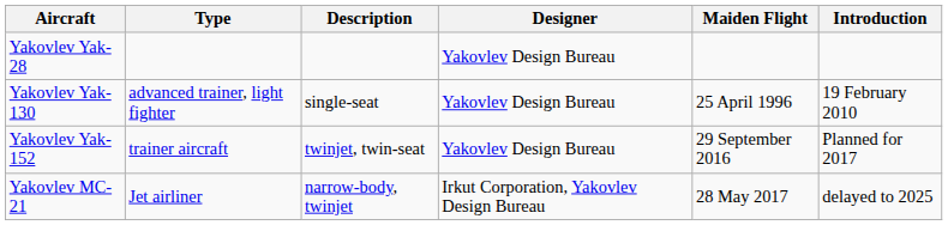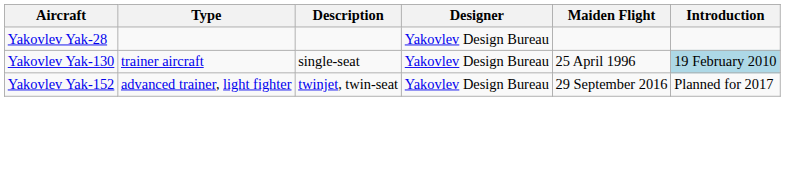 <table class="wikitable sortable">
 <tr>
 <th>Aircraft</th>
 <th>Type</th>
 <th>Description</th>
 <th>Designer</th>
 <th>Maiden Flight</th>
 <th>Introduction</th>
 </tr>
 <tr>
 <td><a href='#'>Yakovlev Yak-28</a></td>
 <td></td>
 <td></td>
 <td><a href='#'>Yakovlev</a> Design Bureau</td>
 <td></td>
 <td></td>
 </tr>
 <tr>
 <td><a href='#'>Yakovlev Yak-130</a></td>
-<td><a href='#'>advanced trainer</a>, <a href='#'>light fighter</a></td>
+<td><a href='#'>trainer aircraft</a></td>
 <td>single-seat</td>
 <td><a href='#'>Yakovlev</a> Design Bureau</td>
 <td>25 April 1996</td>
-<td>19 February 2010</td>
+<td style="background: lightblue;">19 February 2010</td>
 </tr>
 <tr>
 <td><a href='#'>Yakovlev Yak-152</a></td>
-<td><a href='#'>trainer aircraft</a></td>
+<td><a href='#'>advanced trainer</a>, <a href='#'>light fighter</a></td>
 <td><a href='#'>twinjet</a>, twin-seat</td>
 <td><a href='#'>Yakovlev</a> Design Bureau</td>
 <td>29 September 2016</td>
 <td>Planned for 2017</td>
 </tr>
-<tr>
-<td><a href='#'>Yakovlev MC-21</a></td>
-<td><a href='#'>Jet airliner</a></td>
-<td><a href='#'>narrow-body</a>, <a href='#'>twinjet</a></td>
-<td>Irkut Corporation, <a href='#'>Yakovlev</a> Design Bureau</td>
-<td>28 May 2017</td>
-<td>delayed to 2025</td>
-</tr>
 </table>
